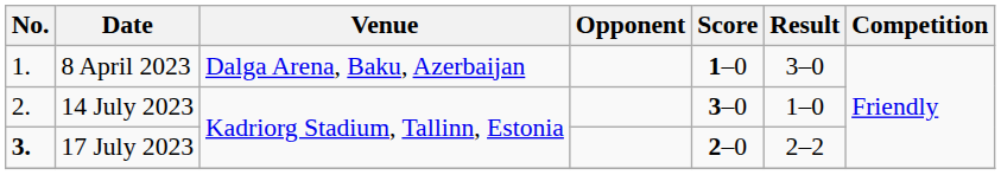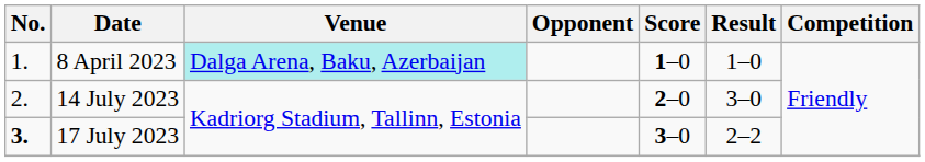 <table class="wikitable">
 <tr>
 <th>No.</th>
 <th>Date</th>
 <th>Venue</th>
 <th>Opponent</th>
 <th>Score</th>
 <th>Result</th>
 <th>Competition</th>
 </tr>
 <tr>
 <td>1.</td>
 <td>8 April 2023</td>
-<td><a href='#'>Dalga Arena</a>, <a href='#'>Baku</a>, <a href='#'>Azerbaijan</a></td>
+<td style="background: paleturquoise;"><a href='#'>Dalga Arena</a>, <a href='#'>Baku</a>, <a href='#'>Azerbaijan</a></td>
 <td></td>
 <td align=center><strong>1</strong>–0</td>
-<td align=center>3–0</td>
+<td align=center>1–0</td>
 <td rowspan=3><a href='#'>Friendly</a></td>
 </tr>
 <tr>
 <td>2.</td>
 <td>14 July 2023</td>
 <td rowspan=2><a href='#'>Kadriorg Stadium</a>, <a href='#'>Tallinn</a>, <a href='#'>Estonia</a></td>
 <td></td>
-<td align=center><strong>3</strong>–0</td>
-<td align=center>1–0</td>
+<td align=center><strong>2</strong>–0</td>
+<td align=center>3–0</td>
 </tr>
 <tr>
 <td><strong>3.</strong></td>
 <td>17 July 2023</td>
 <td></td>
-<td align=center><strong>2</strong>–0</td>
+<td align=center><strong>3</strong>–0</td>
 <td align=center>2–2</td>
 </tr>
 <tr>
 </tr>
 </table>
